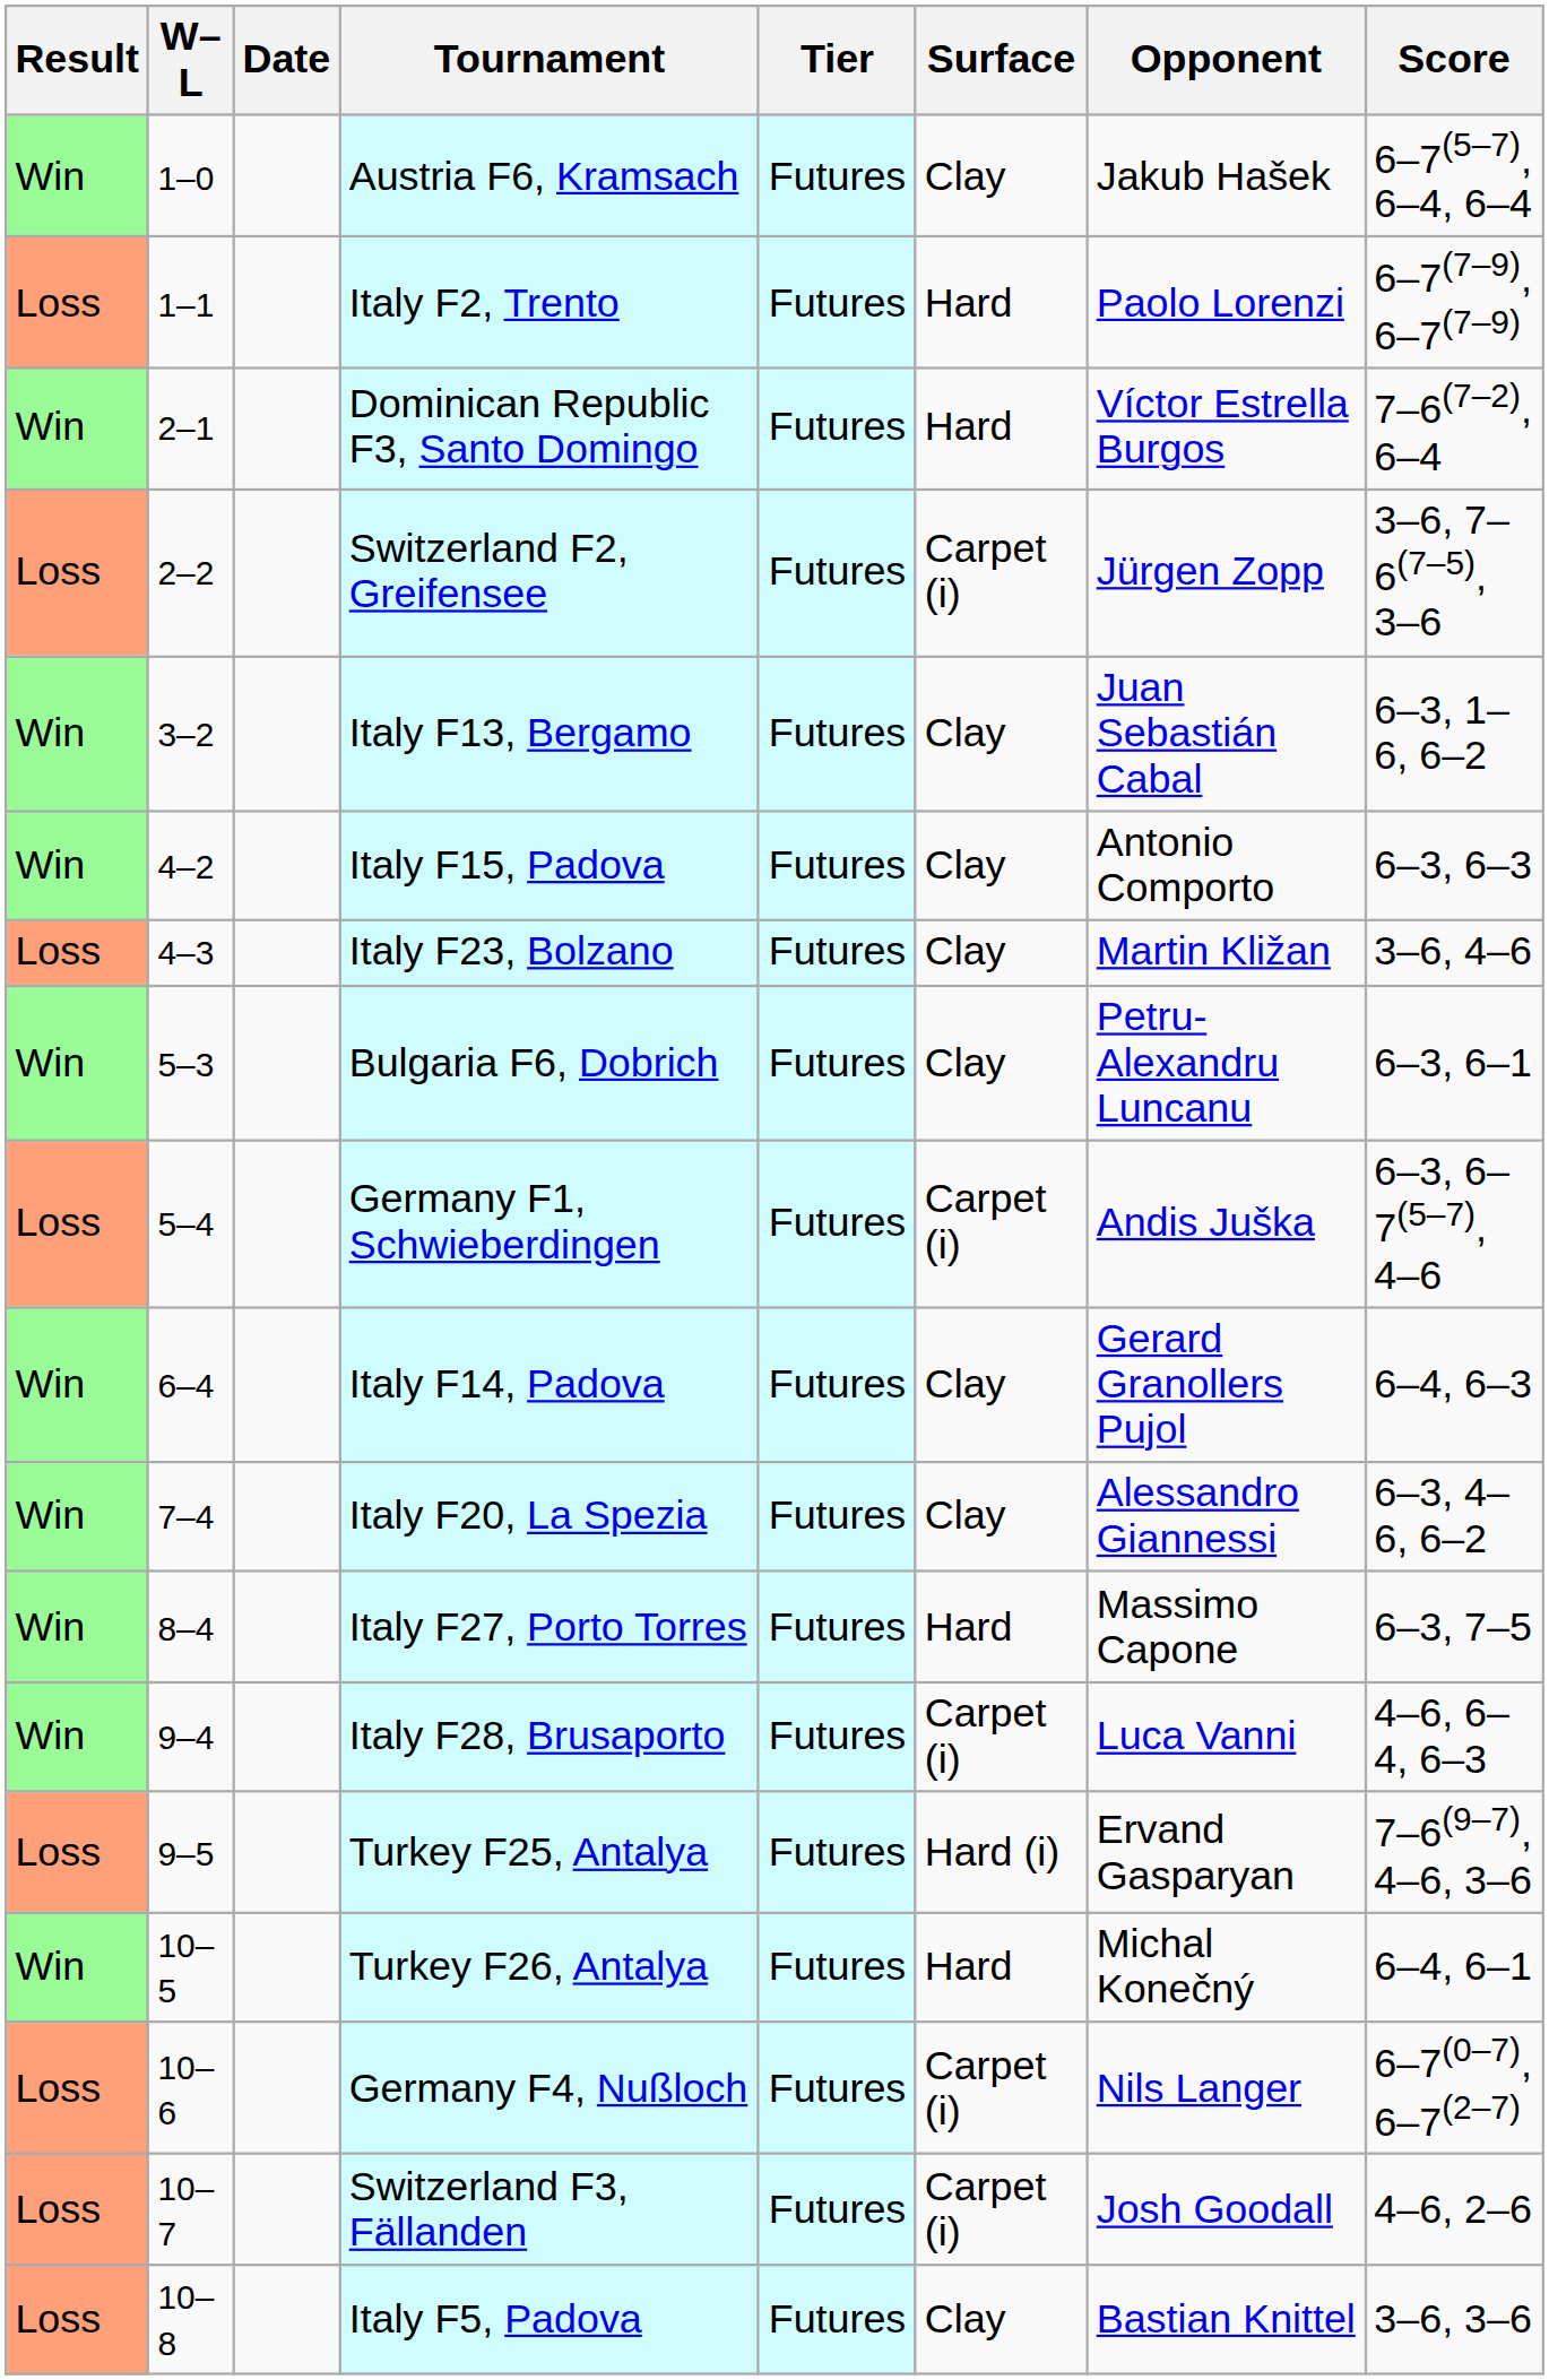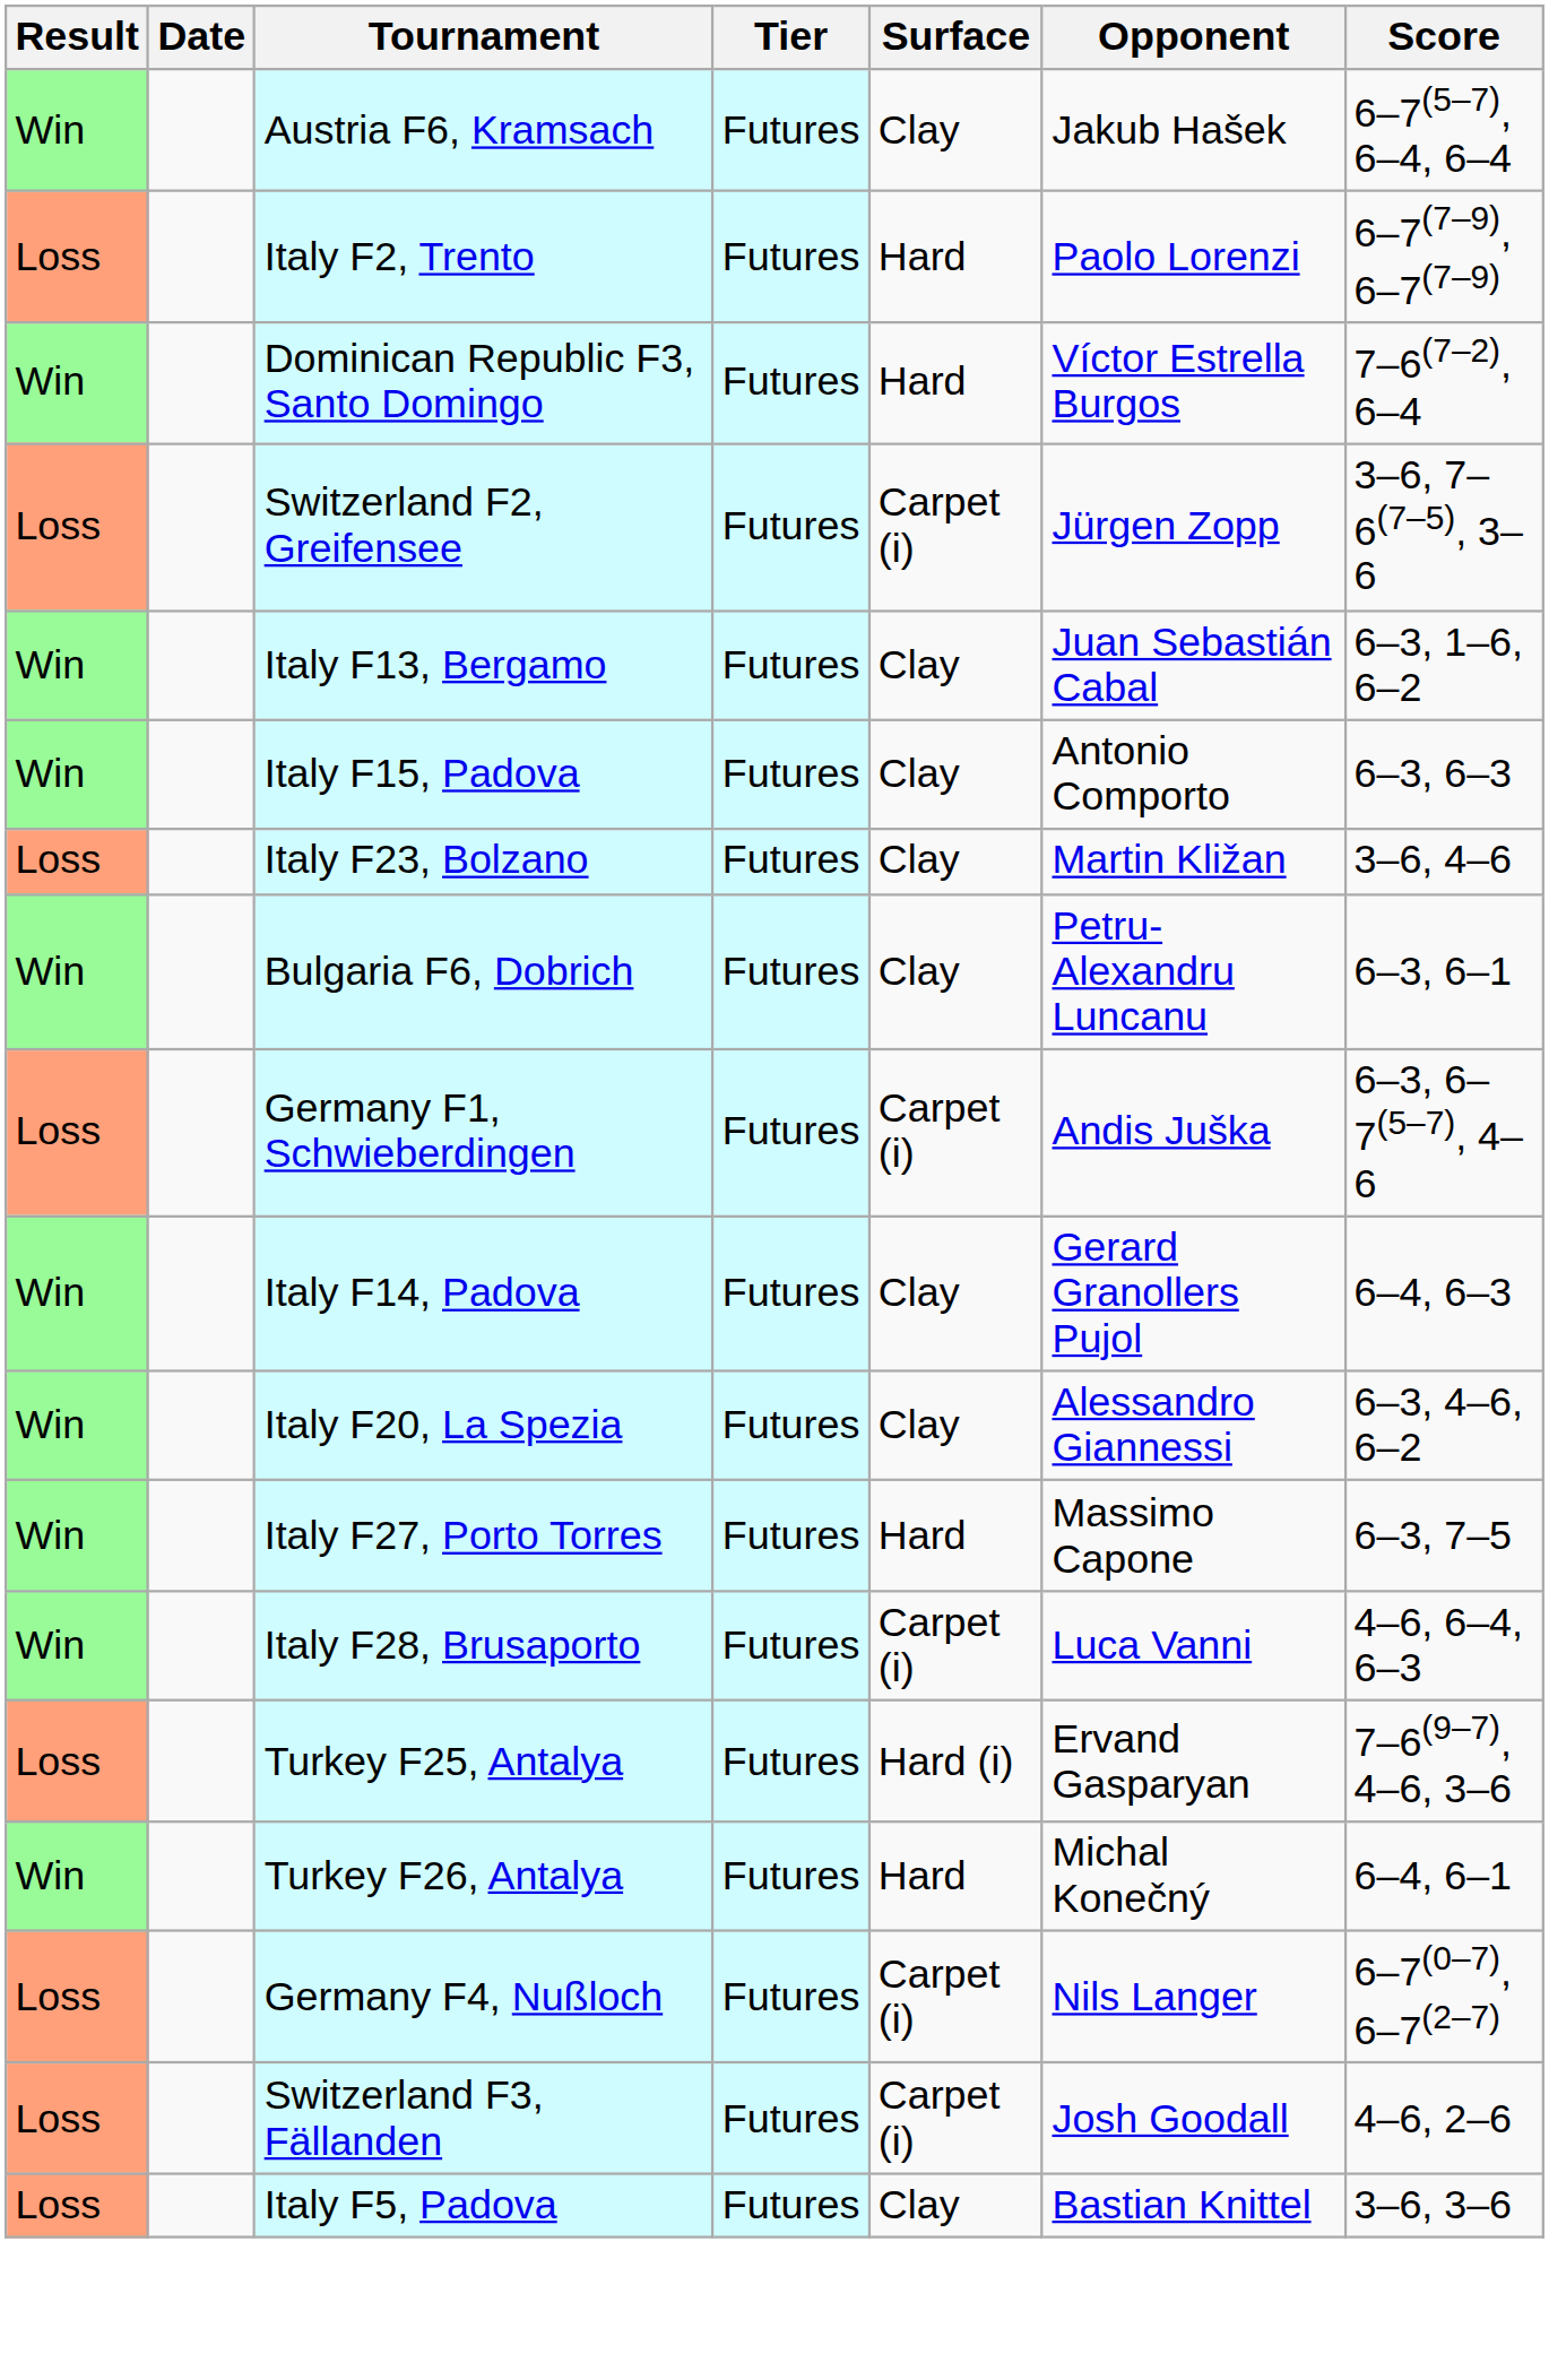 <table class="sortable wikitable">
 <tr>
 <th>Result</th>
-<th class="unsortable">W–L</th>
 <th>Date</th>
 <th>Tournament</th>
 <th>Tier</th>
 <th>Surface</th>
 <th>Opponent</th>
 <th class="unsortable">Score</th>
 </tr>
 <tr>
 <td bgcolor=98FB98>Win</td>
-<td><small>1–0</small></td>
 <td></td>
 <td style="background:#cffcff;">Austria F6, <a href='#'>Kramsach</a></td>
 <td style="background:#cffcff;">Futures</td>
 <td>Clay</td>
 <td> Jakub Hašek</td>
 <td>6–7<sup>(5–7)</sup>, 6–4, 6–4</td>
 </tr>
 <tr>
 <td bgcolor=FFA07A>Loss</td>
-<td><small>1–1</small></td>
 <td></td>
 <td style="background:#cffcff;">Italy F2, <a href='#'>Trento</a></td>
 <td style="background:#cffcff;">Futures</td>
 <td>Hard</td>
 <td> <a href='#'>Paolo Lorenzi</a></td>
 <td>6–7<sup>(7–9)</sup>, 6–7<sup>(7–9)</sup></td>
 </tr>
 <tr>
 <td bgcolor=98FB98>Win</td>
-<td><small>2–1</small></td>
 <td></td>
 <td style="background:#cffcff;">Dominican Republic F3, <a href='#'>Santo Domingo</a></td>
 <td style="background:#cffcff;">Futures</td>
 <td>Hard</td>
 <td> <a href='#'>Víctor Estrella Burgos</a></td>
 <td>7–6<sup>(7–2)</sup>, 6–4</td>
 </tr>
 <tr>
 <td bgcolor=FFA07A>Loss</td>
-<td><small>2–2</small></td>
 <td></td>
 <td style="background:#cffcff;">Switzerland F2, <a href='#'>Greifensee</a></td>
 <td style="background:#cffcff;">Futures</td>
 <td>Carpet (i)</td>
 <td> <a href='#'>Jürgen Zopp</a></td>
 <td>3–6, 7–6<sup>(7–5)</sup>, 3–6</td>
 </tr>
 <tr>
 <td bgcolor=98FB98>Win</td>
-<td><small>3–2</small></td>
 <td></td>
 <td style="background:#cffcff;">Italy F13, <a href='#'>Bergamo</a></td>
 <td style="background:#cffcff;">Futures</td>
 <td>Clay</td>
 <td> <a href='#'>Juan Sebastián Cabal</a></td>
 <td>6–3, 1–6, 6–2</td>
 </tr>
 <tr>
 <td bgcolor=98FB98>Win</td>
-<td><small>4–2</small></td>
 <td></td>
 <td style="background:#cffcff;">Italy F15, <a href='#'>Padova</a></td>
 <td style="background:#cffcff;">Futures</td>
 <td>Clay</td>
 <td> Antonio Comporto</td>
 <td>6–3, 6–3</td>
 </tr>
 <tr>
 <td bgcolor=FFA07A>Loss</td>
-<td><small>4–3</small></td>
 <td></td>
 <td style="background:#cffcff;">Italy F23, <a href='#'>Bolzano</a></td>
 <td style="background:#cffcff;">Futures</td>
 <td>Clay</td>
 <td> <a href='#'>Martin Kližan</a></td>
 <td>3–6, 4–6</td>
 </tr>
 <tr>
 <td bgcolor=98FB98>Win</td>
-<td><small>5–3</small></td>
 <td></td>
 <td style="background:#cffcff;">Bulgaria F6, <a href='#'>Dobrich</a></td>
 <td style="background:#cffcff;">Futures</td>
 <td>Clay</td>
 <td> <a href='#'>Petru-Alexandru Luncanu</a></td>
 <td>6–3, 6–1</td>
 </tr>
 <tr>
 <td bgcolor=FFA07A>Loss</td>
-<td><small>5–4</small></td>
 <td></td>
 <td style="background:#cffcff;">Germany F1, <a href='#'>Schwieberdingen</a></td>
 <td style="background:#cffcff;">Futures</td>
 <td>Carpet (i)</td>
 <td> <a href='#'>Andis Juška</a></td>
 <td>6–3, 6–7<sup>(5–7)</sup>, 4–6</td>
 </tr>
 <tr>
 <td bgcolor=98FB98>Win</td>
-<td><small>6–4</small></td>
 <td></td>
 <td style="background:#cffcff;">Italy F14, <a href='#'>Padova</a></td>
 <td style="background:#cffcff;">Futures</td>
 <td>Clay</td>
 <td> <a href='#'>Gerard Granollers Pujol</a></td>
 <td>6–4, 6–3</td>
 </tr>
 <tr>
 <td bgcolor=98FB98>Win</td>
-<td><small>7–4</small></td>
 <td></td>
 <td style="background:#cffcff;">Italy F20, <a href='#'>La Spezia</a></td>
 <td style="background:#cffcff;">Futures</td>
 <td>Clay</td>
 <td> <a href='#'>Alessandro Giannessi</a></td>
 <td>6–3, 4–6, 6–2</td>
 </tr>
 <tr>
 <td bgcolor=98FB98>Win</td>
-<td><small>8–4</small></td>
 <td></td>
 <td style="background:#cffcff;">Italy F27, <a href='#'>Porto Torres</a></td>
 <td style="background:#cffcff;">Futures</td>
 <td>Hard</td>
 <td> Massimo Capone</td>
 <td>6–3, 7–5</td>
 </tr>
 <tr>
 <td bgcolor=98FB98>Win</td>
-<td><small>9–4</small></td>
 <td></td>
 <td style="background:#cffcff;">Italy F28, <a href='#'>Brusaporto</a></td>
 <td style="background:#cffcff;">Futures</td>
 <td>Carpet (i)</td>
 <td> <a href='#'>Luca Vanni</a></td>
 <td>4–6, 6–4, 6–3</td>
 </tr>
 <tr>
 <td bgcolor=FFA07A>Loss</td>
-<td><small>9–5</small></td>
 <td></td>
 <td style="background:#cffcff;">Turkey F25, <a href='#'>Antalya</a></td>
 <td style="background:#cffcff;">Futures</td>
 <td>Hard (i)</td>
 <td> Ervand Gasparyan</td>
 <td>7–6<sup>(9–7)</sup>, 4–6, 3–6</td>
 </tr>
 <tr>
 <td bgcolor=98FB98>Win</td>
-<td><small>10–5</small></td>
 <td></td>
 <td style="background:#cffcff;">Turkey F26, <a href='#'>Antalya</a></td>
 <td style="background:#cffcff;">Futures</td>
 <td>Hard</td>
 <td> Michal Konečný</td>
 <td>6–4, 6–1</td>
 </tr>
 <tr>
 <td bgcolor=FFA07A>Loss</td>
-<td><small>10–6</small></td>
 <td></td>
 <td style="background:#cffcff;">Germany F4, <a href='#'>Nußloch</a></td>
 <td style="background:#cffcff;">Futures</td>
 <td>Carpet (i)</td>
 <td> <a href='#'>Nils Langer</a></td>
 <td>6–7<sup>(0–7)</sup>, 6–7<sup>(2–7)</sup></td>
 </tr>
 <tr>
 <td bgcolor=FFA07A>Loss</td>
-<td><small>10–7</small></td>
 <td></td>
 <td style="background:#cffcff;">Switzerland F3, <a href='#'>Fällanden</a></td>
 <td style="background:#cffcff;">Futures</td>
 <td>Carpet (i)</td>
 <td> <a href='#'>Josh Goodall</a></td>
 <td>4–6, 2–6</td>
 </tr>
 <tr>
 <td bgcolor=FFA07A>Loss</td>
-<td><small>10–8</small></td>
 <td></td>
 <td style="background:#cffcff;">Italy F5, <a href='#'>Padova</a></td>
 <td style="background:#cffcff;">Futures</td>
 <td>Clay</td>
 <td> <a href='#'>Bastian Knittel</a></td>
 <td>3–6, 3–6</td>
 </tr>
 </table>
